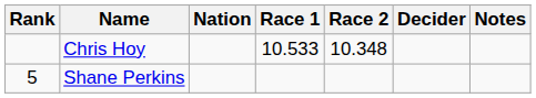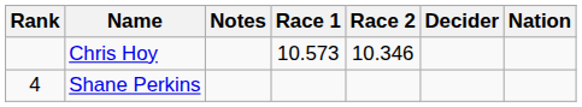 <table class="wikitable sortable" style="text-align:center">
 <tr>
 <th>Rank</th>
 <th>Name</th>
-<th>Nation</th>
+<th>Notes</th>
 <th>Race 1</th>
 <th>Race 2</th>
 <th>Decider</th>
-<th>Notes</th>
+<th>Nation</th>
 </tr>
 <tr>
 <td></td>
 <td align=left><a href='#'>Chris Hoy</a></td>
+<td></td>
+<td>10.573</td>
+<td>10.346</td>
+<td></td>
 <td align=left></td>
-<td>10.533</td>
-<td>10.348</td>
-<td></td>
-<td></td>
 </tr>
 <tr>
-<td>5</td>
+<td>4</td>
 <td align=left><a href='#'>Shane Perkins</a></td>
-<td align=left></td>
 <td></td>
 <td></td>
 <td></td>
 <td></td>
+<td align=left></td>
 </tr>
 </table>
